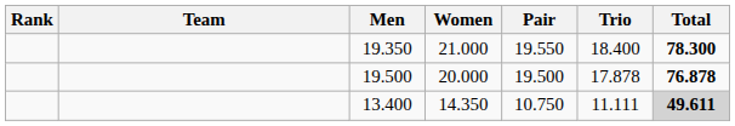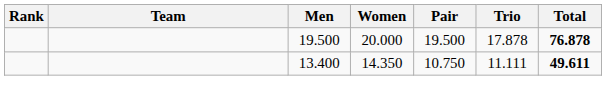 <table class=wikitable style="text-align:center">
 <tr>
 <th width=40>Rank</th>
 <th width=250>Team</th>
 <th width=60>Men</th>
 <th width=60>Women</th>
 <th width=60>Pair</th>
 <th width=60>Trio</th>
 <th width=60>Total</th>
-</tr>
-<tr>
-<td></td>
-<td align="left"></td>
-<td>19.350</td>
-<td>21.000</td>
-<td>19.550</td>
-<td>18.400</td>
-<td><strong>78.300</strong></td>
 </tr>
 <tr>
 <td></td>
 <td align="left"></td>
 <td>19.500</td>
 <td>20.000</td>
 <td>19.500</td>
 <td>17.878</td>
 <td><strong>76.878</strong></td>
 </tr>
 <tr>
 <td></td>
 <td align="left"></td>
 <td>13.400</td>
 <td>14.350</td>
 <td>10.750</td>
 <td>11.111</td>
-<td style="background: lightgrey;"><strong>49.611</strong></td>
+<td><strong>49.611</strong></td>
 </tr>
 </table>
